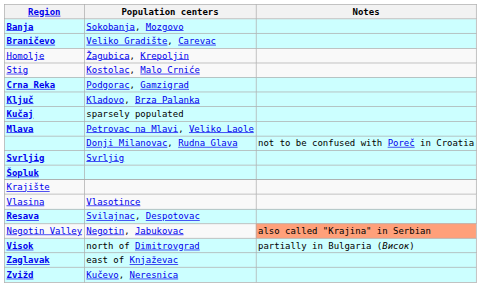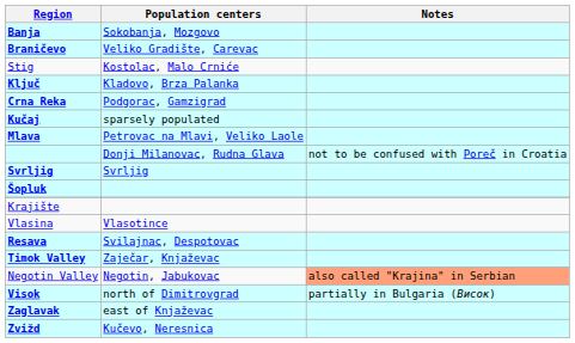 <table class="wikitable sortable">
 <tr>
 <th><a href='#'>Region</a></th>
 <th>Population centers</th>
 <th>Notes</th>
 </tr>
 <tr>
 <td style="background:#cff;"><strong><a href='#'>Banja</a></strong></td>
 <td style="background:#cff;"><a href='#'>Sokobanja</a>, <a href='#'>Mozgovo</a></td>
 <td style="background:#cff;"></td>
 </tr>
 <tr style="background:#cff;">
 <td><strong><a href='#'>Braničevo</a></strong></td>
 <td><a href='#'>Veliko Gradište</a>, <a href='#'>Carevac</a></td>
 <td style="background:#cff;"></td>
 </tr>
 <tr>
-<td><a href='#'>Homolje</a></td>
-<td><a href='#'>Žagubica</a>, <a href='#'>Krepoljin</a></td>
-<td></td>
-</tr>
-<tr>
 <td><a href='#'>Stig</a></td>
 <td><a href='#'>Kostolac</a>, <a href='#'>Malo Crniće</a></td>
 <td></td>
 </tr>
+<tr style="background:#cff;">
+<td style="background:#cff;"><strong><a href='#'>Ključ</a></strong></td>
+<td style="background:#cff;"><a href='#'>Kladovo</a>, <a href='#'>Brza Palanka</a></td>
+<td style="background:#cff;"></td>
+</tr>
 <tr>
 <td style="background:#cff;"><strong><a href='#'>Crna Reka</a></strong></td>
 <td style="background:#cff;"><a href='#'>Podgorac</a>, <a href='#'>Gamzigrad</a></td>
-<td style="background:#cff;"></td>
-</tr>
-<tr style="background:#cff;">
-<td style="background:#cff;"><strong><a href='#'>Ključ</a></strong></td>
-<td style="background:#cff;"><a href='#'>Kladovo</a>, <a href='#'>Brza Palanka</a></td>
 <td style="background:#cff;"></td>
 </tr>
 <tr style="background:#cff;">
 <td><strong><a href='#'>Kučaj</a></strong></td>
 <td>sparsely populated</td>
 <td style="background:#cff;"></td>
 </tr>
 <tr style="background:#cff;">
 <td><strong><a href='#'>Mlava</a></strong></td>
 <td><a href='#'>Petrovac na Mlavi</a>, <a href='#'>Veliko Laole</a></td>
 <td style="background:#cff;"></td>
 </tr>
 <tr>
 <td style="background:#cff;"><strong></strong></td>
 <td style="background:#cff;"><a href='#'>Donji Milanovac</a>, <a href='#'>Rudna Glava</a></td>
 <td style="background:#cff;">not to be confused with <a href='#'>Poreč</a> in Croatia</td>
 </tr>
 <tr style="background:#cff;">
 <td><strong><a href='#'>Svrljig</a></strong></td>
 <td><a href='#'>Svrljig</a></td>
 <td style="background:#cff;"></td>
 </tr>
 <tr>
 <td style="background:#cff;"><strong><a href='#'>Šopluk</a></strong></td>
 <td style="background:#cff;"></td>
 <td style="background:#cff;"></td>
 </tr>
 <tr style="background:#cff;">
 </tr>
 <tr>
 <td><a href='#'>Krajište</a></td>
 <td></td>
 <td></td>
 </tr>
 <tr>
 <td><a href='#'>Vlasina</a></td>
 <td><a href='#'>Vlasotince</a></td>
 <td></td>
 </tr>
 <tr>
 <td style="background:#cff;"><strong><a href='#'>Resava</a></strong></td>
 <td style="background:#cff;"><a href='#'>Svilajnac</a>, <a href='#'>Despotovac</a></td>
 <td style="background:#cff;"></td>
 </tr>
+<tr style="background:#cff;">
+<td><strong><a href='#'>Timok Valley</a></strong></td>
+<td><a href='#'>Zaječar</a>, <a href='#'>Knjaževac</a></td>
+<td style="background:#cff;"></td>
+</tr>
 <tr>
 <td><a href='#'>Negotin Valley</a></td>
 <td><a href='#'>Negotin</a>, <a href='#'>Jabukovac</a></td>
 <td style="background: lightsalmon;">also called "Krajina" in Serbian</td>
 </tr>
 <tr>
 <td style="background:#cff;"><strong><a href='#'>Visok</a></strong></td>
 <td style="background:#cff;">north of <a href='#'>Dimitrovgrad</a></td>
 <td style="background:#cff;">partially in Bulgaria (<em>Висок</em>)</td>
 </tr>
 <tr style="background:#cff;">
 <td><strong><a href='#'>Zaglavak</a></strong></td>
 <td>east of <a href='#'>Knjaževac</a></td>
 <td style="background:#cff;"></td>
 </tr>
 <tr style="background:#cff;">
 <td><strong><a href='#'>Zvižd</a></strong></td>
 <td><a href='#'>Kučevo</a>, <a href='#'>Neresnica</a></td>
 <td style="background:#cff;"></td>
 </tr>
 </table>
